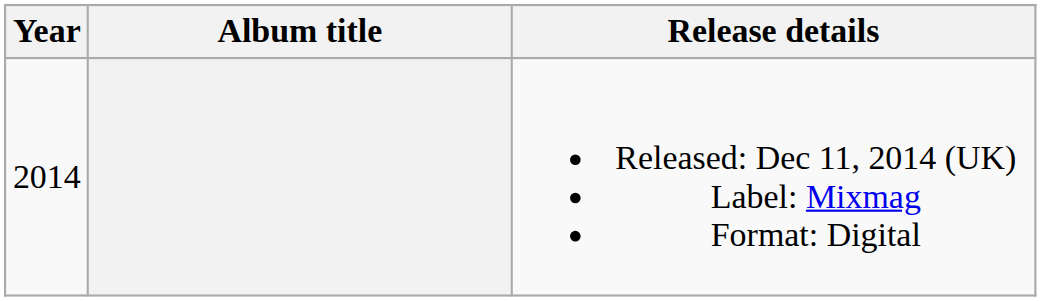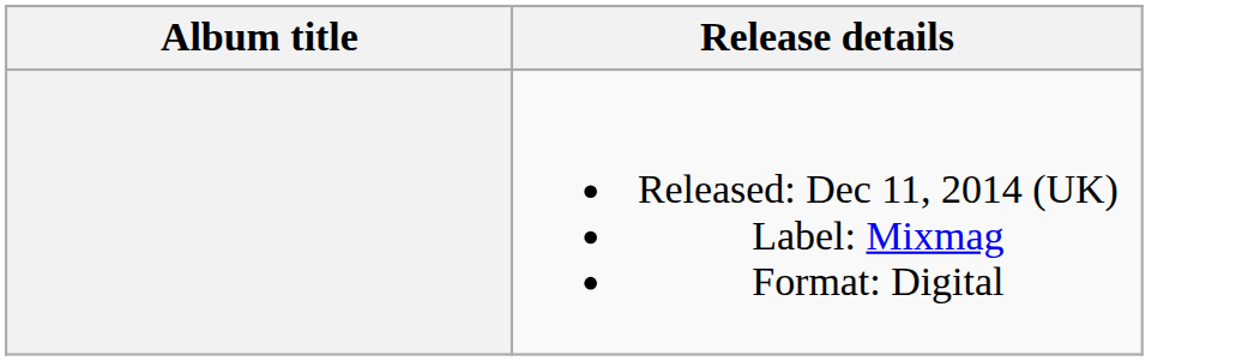 <table class="wikitable plainrowheaders" style="text-align:center;">
 <tr>
-<th>Year</th>
 <th scope="col" rowspan="1" style="width:12em;">Album title</th>
 <th scope="col" rowspan="1" style="width:15em;">Release details</th>
 </tr>
 <tr>
-<td>2014</td>
 <th></th>
 <td><br><ul><li>Released: Dec 11, 2014 (UK)</li><li>Label: <a href='#'>Mixmag</a></li><li>Format: Digital</li></ul></td>
 </tr>
 </table>
